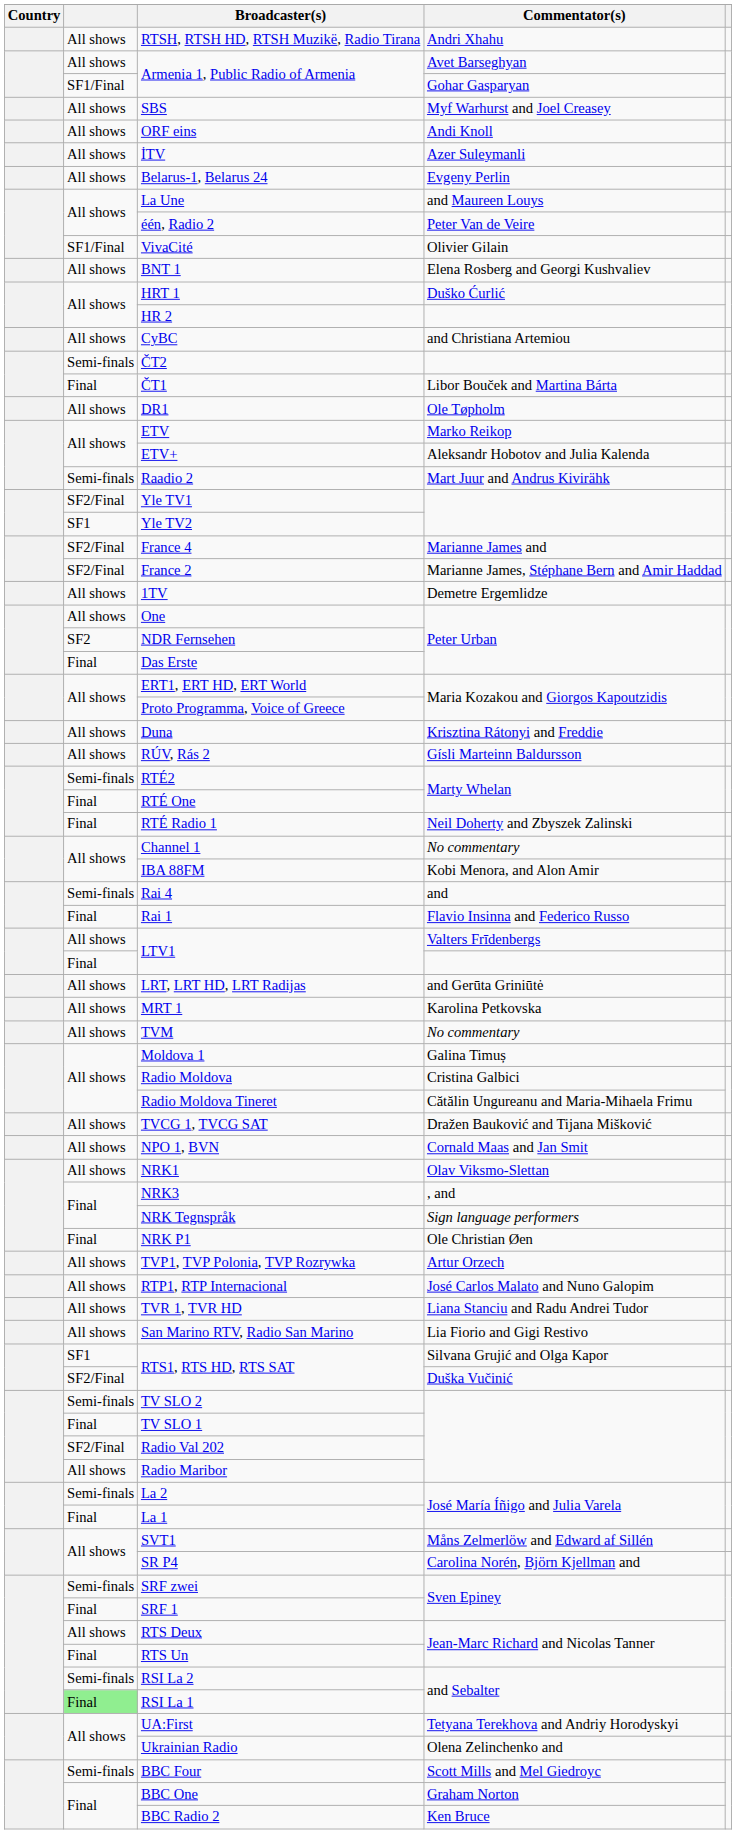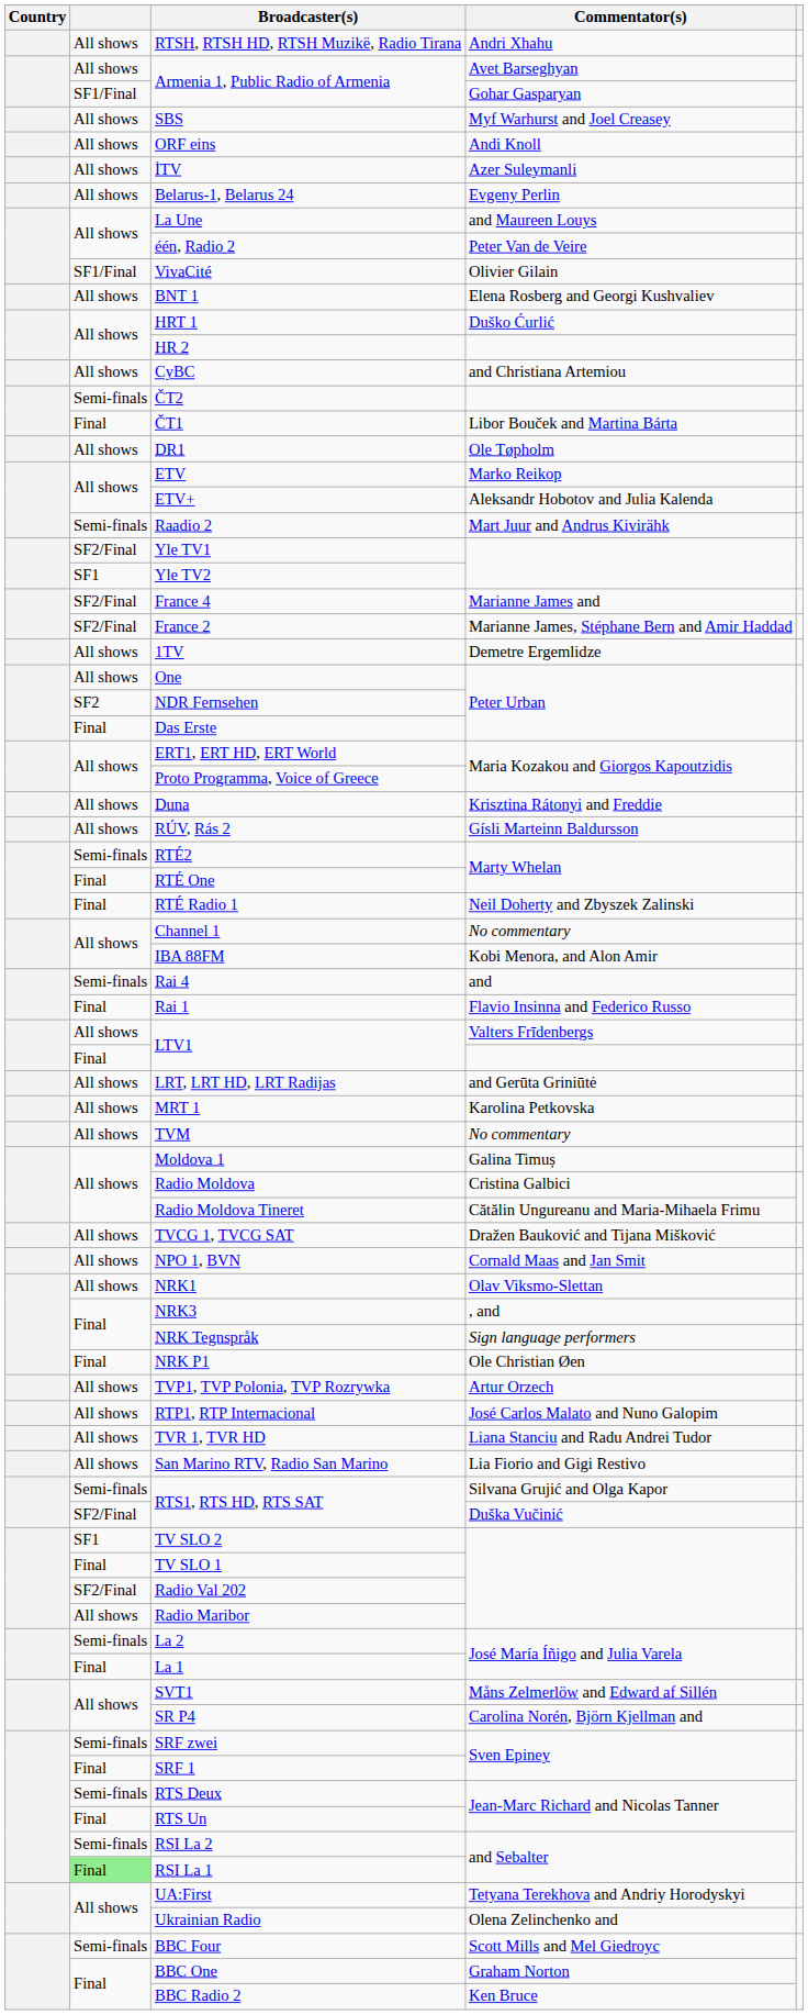 <table class="wikitable plainrowheaders">
 <tr>
 </tr>
 <tr>
 <th scope="col">Country</th>
 <th scope="col"></th>
 <th scope="col">Broadcaster(s)</th>
 <th scope="col">Commentator(s)</th>
 <th scope="col"></th>
 </tr>
 <tr>
 <th scope="row"></th>
 <td>All shows</td>
 <td><a href='#'>RTSH</a>, <a href='#'>RTSH HD</a>, <a href='#'>RTSH Muzikë</a>, <a href='#'>Radio Tirana</a></td>
 <td><a href='#'>Andri Xhahu</a></td>
 <td></td>
 </tr>
 <tr>
 <th scope="row" rowspan="2"></th>
 <td>All shows</td>
 <td rowspan="2"><a href='#'>Armenia 1</a>, <a href='#'>Public Radio of Armenia</a></td>
 <td><a href='#'>Avet Barseghyan</a></td>
 <td rowspan="2"></td>
 </tr>
 <tr>
 <td>SF1/Final</td>
 <td><a href='#'>Gohar Gasparyan</a></td>
 </tr>
 <tr>
 <th scope="row"></th>
 <td>All shows</td>
 <td><a href='#'>SBS</a></td>
 <td><a href='#'>Myf Warhurst</a> and <a href='#'>Joel Creasey</a></td>
 <td></td>
 </tr>
 <tr>
 <th scope="row"></th>
 <td>All shows</td>
 <td><a href='#'>ORF eins</a></td>
 <td><a href='#'>Andi Knoll</a></td>
 <td></td>
 </tr>
 <tr>
 <th scope="row"></th>
 <td>All shows</td>
 <td><a href='#'>İTV</a></td>
 <td><a href='#'>Azer Suleymanli</a></td>
 <td></td>
 </tr>
 <tr>
 <th scope="row"></th>
 <td>All shows</td>
 <td><a href='#'>Belarus-1</a>, <a href='#'>Belarus 24</a></td>
 <td><a href='#'>Evgeny Perlin</a></td>
 <td></td>
 </tr>
 <tr>
 <th scope="row" rowspan="3"></th>
 <td rowspan="2">All shows</td>
 <td><a href='#'>La Une</a></td>
 <td> and <a href='#'>Maureen Louys</a></td>
 <td></td>
 </tr>
 <tr>
 <td><a href='#'>één</a>, <a href='#'>Radio 2</a></td>
 <td><a href='#'>Peter Van de Veire</a></td>
 <td></td>
 </tr>
 <tr>
 <td>SF1/Final</td>
 <td><a href='#'>VivaCité</a></td>
 <td>Olivier Gilain</td>
 <td></td>
 </tr>
 <tr>
 <th scope="row"></th>
 <td>All shows</td>
 <td><a href='#'>BNT 1</a></td>
 <td>Elena Rosberg and Georgi Kushvaliev</td>
 <td></td>
 </tr>
 <tr>
 <th scope="row" rowspan="2"></th>
 <td rowspan="2">All shows</td>
 <td><a href='#'>HRT 1</a></td>
 <td><a href='#'>Duško Ćurlić</a></td>
 <td rowspan="2"></td>
 </tr>
 <tr>
 <td><a href='#'>HR 2</a></td>
 <td></td>
 </tr>
 <tr>
 <th scope="row"></th>
 <td>All shows</td>
 <td><a href='#'>CyBC</a></td>
 <td> and Christiana Artemiou</td>
 <td></td>
 </tr>
 <tr>
 <th scope="row" rowspan="2"></th>
 <td>Semi-finals</td>
 <td><a href='#'>ČT2</a></td>
 <td></td>
 <td></td>
 </tr>
 <tr>
 <td>Final</td>
 <td><a href='#'>ČT1</a></td>
 <td>Libor Bouček and <a href='#'>Martina Bárta</a></td>
 </tr>
 <tr>
 <th scope="row"></th>
 <td>All shows</td>
 <td><a href='#'>DR1</a></td>
 <td><a href='#'>Ole Tøpholm</a></td>
 <td></td>
 </tr>
 <tr>
 <th scope="row" rowspan="3"></th>
 <td rowspan="2">All shows</td>
 <td><a href='#'>ETV</a></td>
 <td><a href='#'>Marko Reikop</a></td>
 <td></td>
 </tr>
 <tr>
 <td><a href='#'>ETV+</a></td>
 <td>Aleksandr Hobotov and Julia Kalenda</td>
 <td></td>
 </tr>
 <tr>
 <td>Semi-finals</td>
 <td><a href='#'>Raadio 2</a></td>
 <td><a href='#'>Mart Juur</a> and <a href='#'>Andrus Kivirähk</a></td>
 <td></td>
 </tr>
 <tr>
 <th scope="row" rowspan="2"></th>
 <td>SF2/Final</td>
 <td><a href='#'>Yle TV1</a></td>
 <td rowspan="2"></td>
 <td rowspan="2"></td>
 </tr>
 <tr>
 <td>SF1</td>
 <td><a href='#'>Yle TV2</a></td>
 </tr>
 <tr>
 <th scope="row" rowspan="2"></th>
 <td>SF2/Final</td>
 <td><a href='#'>France 4</a></td>
 <td><a href='#'>Marianne James</a> and </td>
 <td></td>
 </tr>
 <tr>
 <td>SF2/Final</td>
 <td><a href='#'>France 2</a></td>
 <td>Marianne James, <a href='#'>Stéphane Bern</a> and <a href='#'>Amir Haddad</a></td>
 <td></td>
 </tr>
 <tr>
 <th scope="row"></th>
 <td>All shows</td>
 <td><a href='#'>1TV</a></td>
 <td>Demetre Ergemlidze</td>
 <td></td>
 </tr>
 <tr>
 <th scope="row" rowspan="3"></th>
 <td>All shows</td>
 <td><a href='#'>One</a></td>
 <td rowspan="3"><a href='#'>Peter Urban</a></td>
 <td rowspan="3"></td>
 </tr>
 <tr>
 <td>SF2</td>
 <td><a href='#'>NDR Fernsehen</a></td>
 </tr>
 <tr>
 <td>Final</td>
 <td><a href='#'>Das Erste</a></td>
 </tr>
 <tr>
 <th scope="row" rowspan="2"></th>
 <td rowspan="2">All shows</td>
 <td><a href='#'>ERT1</a>, <a href='#'>ERT HD</a>, <a href='#'>ERT World</a></td>
 <td rowspan="2">Maria Kozakou and <a href='#'>Giorgos Kapoutzidis</a></td>
 <td rowspan="2"></td>
 </tr>
 <tr>
 <td><a href='#'>Proto Programma</a>, <a href='#'>Voice of Greece</a></td>
 </tr>
 <tr>
 <th scope="row"></th>
 <td>All shows</td>
 <td><a href='#'>Duna</a></td>
 <td><a href='#'>Krisztina Rátonyi</a> and <a href='#'>Freddie</a></td>
 <td></td>
 </tr>
 <tr>
 <th scope="row"></th>
 <td>All shows</td>
 <td><a href='#'>RÚV</a>, <a href='#'>Rás 2</a></td>
 <td><a href='#'>Gísli Marteinn Baldursson</a></td>
 <td></td>
 </tr>
 <tr>
 <th scope="row" rowspan="3"></th>
 <td>Semi-finals</td>
 <td><a href='#'>RTÉ2</a></td>
 <td rowspan="2"><a href='#'>Marty Whelan</a></td>
 <td rowspan="2"></td>
 </tr>
 <tr>
 <td>Final</td>
 <td><a href='#'>RTÉ One</a></td>
 </tr>
 <tr>
 <td>Final</td>
 <td><a href='#'>RTÉ Radio 1</a></td>
 <td><a href='#'>Neil Doherty</a> and Zbyszek Zalinski</td>
 <td></td>
 </tr>
 <tr>
 <th scope="row" rowspan="2"></th>
 <td rowspan="2">All shows</td>
 <td><a href='#'>Channel 1</a></td>
 <td><em>No commentary</em></td>
 <td></td>
 </tr>
 <tr>
 <td><a href='#'>IBA 88FM</a></td>
 <td>Kobi Menora,  and Alon Amir</td>
 <td></td>
 </tr>
 <tr>
 <th scope="row" rowspan="2"></th>
 <td>Semi-finals</td>
 <td><a href='#'>Rai 4</a></td>
 <td> and </td>
 <td rowspan="2"></td>
 </tr>
 <tr>
 <td>Final</td>
 <td><a href='#'>Rai 1</a></td>
 <td><a href='#'>Flavio Insinna</a> and <a href='#'>Federico Russo</a></td>
 </tr>
 <tr>
 <th scope="row" rowspan="2"></th>
 <td>All shows</td>
 <td rowspan="2"><a href='#'>LTV1</a></td>
 <td><a href='#'>Valters Frīdenbergs</a></td>
 <td></td>
 </tr>
 <tr>
 <td>Final</td>
 <td></td>
 </tr>
 <tr>
 <th scope="row"></th>
 <td>All shows</td>
 <td><a href='#'>LRT</a>, <a href='#'>LRT HD</a>, <a href='#'>LRT Radijas</a></td>
 <td> and Gerūta Griniūtė</td>
 <td></td>
 </tr>
 <tr>
 <th scope="row"></th>
 <td>All shows</td>
 <td><a href='#'>MRT 1</a></td>
 <td>Karolina Petkovska</td>
 <td></td>
 </tr>
 <tr>
 <th scope="row"></th>
 <td>All shows</td>
 <td><a href='#'>TVM</a></td>
 <td><em>No commentary</em></td>
 <td></td>
 </tr>
 <tr>
 <th scope="row" rowspan="3"></th>
 <td rowspan="3">All shows</td>
 <td><a href='#'>Moldova 1</a></td>
 <td>Galina Timuș</td>
 <td></td>
 </tr>
 <tr>
 <td><a href='#'>Radio Moldova</a></td>
 <td>Cristina Galbici</td>
 <td rowspan="2"></td>
 </tr>
 <tr>
 <td><a href='#'>Radio Moldova Tineret</a></td>
 <td>Cătălin Ungureanu and Maria-Mihaela Frimu</td>
 </tr>
 <tr>
 <th scope="row"></th>
 <td>All shows</td>
 <td><a href='#'>TVCG 1</a>, <a href='#'>TVCG SAT</a></td>
 <td>Dražen Bauković and Tijana Mišković</td>
 <td></td>
 </tr>
 <tr>
 <th scope="row"></th>
 <td>All shows</td>
 <td><a href='#'>NPO 1</a>, <a href='#'>BVN</a></td>
 <td><a href='#'>Cornald Maas</a> and <a href='#'>Jan Smit</a></td>
 <td></td>
 </tr>
 <tr>
 <th scope="row" rowspan="4"></th>
 <td>All shows</td>
 <td><a href='#'>NRK1</a></td>
 <td><a href='#'>Olav Viksmo-Slettan</a></td>
 <td></td>
 </tr>
 <tr>
 <td rowspan="2">Final</td>
 <td><a href='#'>NRK3</a></td>
 <td>,  and </td>
 <td></td>
 </tr>
 <tr>
 <td><a href='#'>NRK Tegnspråk</a></td>
 <td><em>Sign language performers</em></td>
 <td></td>
 </tr>
 <tr>
 <td>Final</td>
 <td><a href='#'>NRK P1</a></td>
 <td>Ole Christian Øen</td>
 <td></td>
 </tr>
 <tr>
 <th scope="row"></th>
 <td>All shows</td>
 <td><a href='#'>TVP1</a>, <a href='#'>TVP Polonia</a>, <a href='#'>TVP Rozrywka</a></td>
 <td><a href='#'>Artur Orzech</a></td>
 <td></td>
 </tr>
 <tr>
 <th scope="row"></th>
 <td>All shows</td>
 <td><a href='#'>RTP1</a>, <a href='#'>RTP Internacional</a></td>
 <td><a href='#'>José Carlos Malato</a> and Nuno Galopim</td>
 <td></td>
 </tr>
 <tr>
 <th scope="row"></th>
 <td>All shows</td>
 <td><a href='#'>TVR 1</a>, <a href='#'>TVR HD</a></td>
 <td><a href='#'>Liana Stanciu</a> and Radu Andrei Tudor</td>
 <td></td>
 </tr>
 <tr>
 <th scope="row"></th>
 <td>All shows</td>
 <td><a href='#'>San Marino RTV</a>, <a href='#'>Radio San Marino</a></td>
 <td>Lia Fiorio and Gigi Restivo</td>
 <td></td>
 </tr>
 <tr>
 <th scope="row" rowspan="2"></th>
-<td>SF1</td>
+<td>Semi-finals</td>
 <td rowspan="2"><a href='#'>RTS1</a>, <a href='#'>RTS HD</a>, <a href='#'>RTS SAT</a></td>
 <td>Silvana Grujić and Olga Kapor</td>
 <td></td>
 </tr>
 <tr>
 <td>SF2/Final</td>
 <td><a href='#'>Duška Vučinić</a></td>
 <td></td>
 </tr>
 <tr>
 <th scope="row" rowspan="4"></th>
-<td>Semi-finals</td>
+<td>SF1</td>
 <td><a href='#'>TV SLO 2</a></td>
 <td rowspan="4"></td>
 <td rowspan="4"></td>
 </tr>
 <tr>
 <td>Final</td>
 <td><a href='#'>TV SLO 1</a></td>
 </tr>
 <tr>
 <td>SF2/Final</td>
 <td><a href='#'>Radio Val 202</a></td>
 </tr>
 <tr>
 <td>All shows</td>
 <td><a href='#'>Radio Maribor</a></td>
 </tr>
 <tr>
 <th scope="row" rowspan="2"></th>
 <td>Semi-finals</td>
 <td><a href='#'>La 2</a></td>
 <td rowspan="2"><a href='#'>José María Íñigo</a> and <a href='#'>Julia Varela</a></td>
 <td rowspan="2"></td>
 </tr>
 <tr>
 <td>Final</td>
 <td><a href='#'>La 1</a></td>
 </tr>
 <tr>
 <th scope="row" rowspan="2"></th>
 <td rowspan="2">All shows</td>
 <td><a href='#'>SVT1</a></td>
 <td><a href='#'>Måns Zelmerlöw</a> and <a href='#'>Edward af Sillén</a></td>
 <td></td>
 </tr>
 <tr>
 <td><a href='#'>SR P4</a></td>
 <td><a href='#'>Carolina Norén</a>, <a href='#'>Björn Kjellman</a> and </td>
 <td></td>
 </tr>
 <tr>
 <th scope="row" rowspan="6"></th>
 <td>Semi-finals</td>
 <td><a href='#'>SRF zwei</a></td>
 <td rowspan="2"><a href='#'>Sven Epiney</a></td>
 <td rowspan="6"></td>
 </tr>
 <tr>
 <td>Final</td>
 <td><a href='#'>SRF 1</a></td>
 </tr>
 <tr>
-<td>All shows</td>
+<td>Semi-finals</td>
 <td><a href='#'>RTS Deux</a></td>
 <td rowspan="2"><a href='#'>Jean-Marc Richard</a> and Nicolas Tanner</td>
 </tr>
 <tr>
 <td>Final</td>
 <td><a href='#'>RTS Un</a></td>
 </tr>
 <tr>
 <td>Semi-finals</td>
 <td><a href='#'>RSI La 2</a></td>
 <td rowspan="2"> and <a href='#'>Sebalter</a></td>
 </tr>
 <tr>
 <td style="background: lightgreen;">Final</td>
 <td><a href='#'>RSI La 1</a></td>
 </tr>
 <tr>
 <th scope="row" rowspan="2"></th>
 <td rowspan="2">All shows</td>
 <td><a href='#'>UA:First</a></td>
 <td><a href='#'>Tetyana Terekhova</a> and Andriy Horodyskyi</td>
 <td></td>
 </tr>
 <tr>
 <td><a href='#'>Ukrainian Radio</a></td>
 <td>Olena Zelinchenko and </td>
 <td></td>
 </tr>
 <tr>
 <th scope="row" rowspan="3"></th>
 <td>Semi-finals</td>
 <td><a href='#'>BBC Four</a></td>
 <td><a href='#'>Scott Mills</a> and <a href='#'>Mel Giedroyc</a></td>
 <td rowspan="3"></td>
 </tr>
 <tr>
 <td rowspan="2">Final</td>
 <td><a href='#'>BBC One</a></td>
 <td><a href='#'>Graham Norton</a></td>
 </tr>
 <tr>
 <td><a href='#'>BBC Radio 2</a></td>
 <td><a href='#'>Ken Bruce</a></td>
 </tr>
 </table>
